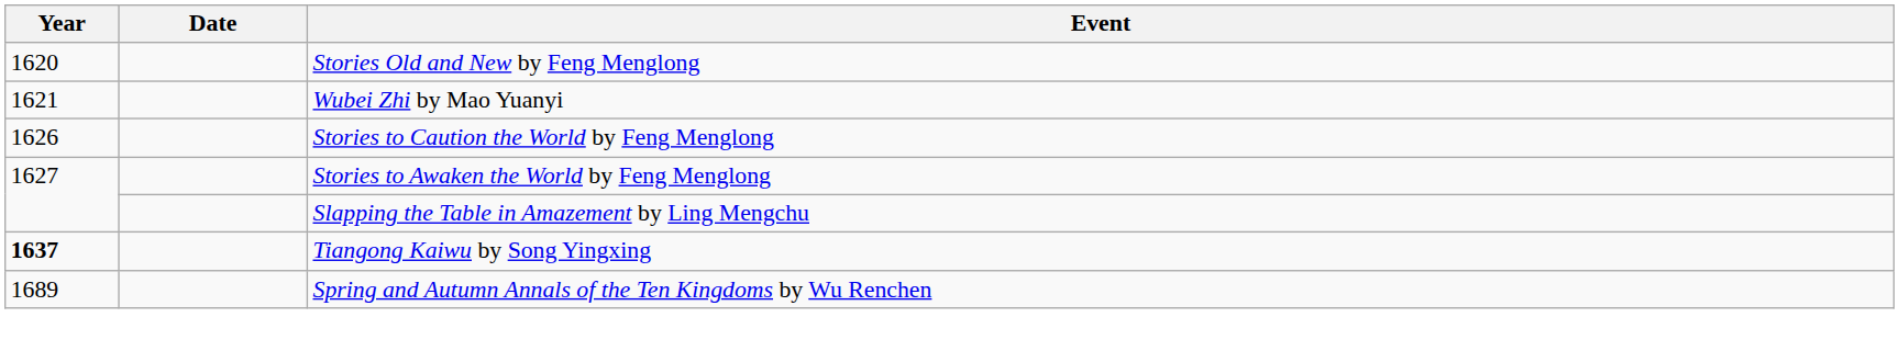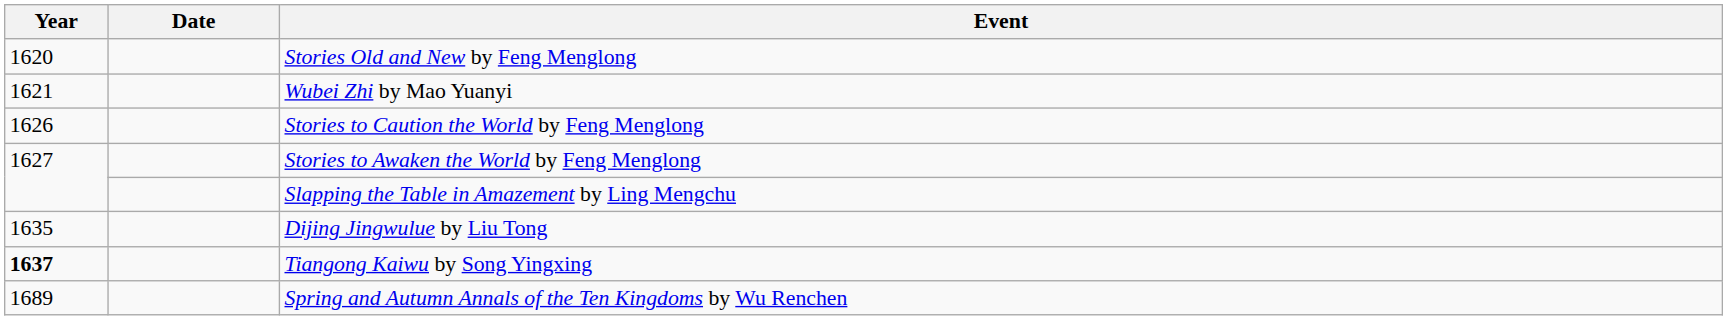 <table class="wikitable" style="width:100%;">
 <tr>
 <th style="width:6%">Year</th>
 <th style="width:10%">Date</th>
 <th>Event</th>
 </tr>
 <tr>
 <td>1620</td>
 <td></td>
 <td><em><a href='#'>Stories Old and New</a></em> by <a href='#'>Feng Menglong</a></td>
 </tr>
 <tr>
 <td>1621</td>
 <td></td>
 <td><em><a href='#'>Wubei Zhi</a></em> by Mao Yuanyi</td>
 </tr>
 <tr>
 <td>1626</td>
 <td></td>
 <td><em><a href='#'>Stories to Caution the World</a></em> by <a href='#'>Feng Menglong</a></td>
 </tr>
 <tr>
 <td rowspan="2" valign="top">1627</td>
 <td></td>
 <td><em><a href='#'>Stories to Awaken the World</a></em> by <a href='#'>Feng Menglong</a></td>
 </tr>
 <tr>
 <td></td>
 <td><em><a href='#'>Slapping the Table in Amazement</a></em> by <a href='#'>Ling Mengchu</a></td>
 </tr>
 <tr>
+<td>1635</td>
+<td></td>
+<td><em><a href='#'>Dijing Jingwulue</a></em> by <a href='#'>Liu Tong</a></td>
+</tr>
+<tr>
 <td><strong>1637</strong></td>
 <td></td>
 <td><em><a href='#'>Tiangong Kaiwu</a></em> by <a href='#'>Song Yingxing</a></td>
 </tr>
 <tr>
 <td>1689</td>
 <td></td>
 <td><em><a href='#'>Spring and Autumn Annals of the Ten Kingdoms</a></em> by <a href='#'>Wu Renchen</a></td>
 </tr>
 </table>
